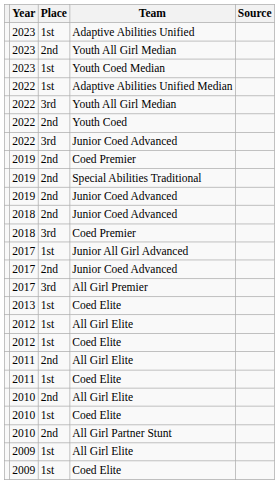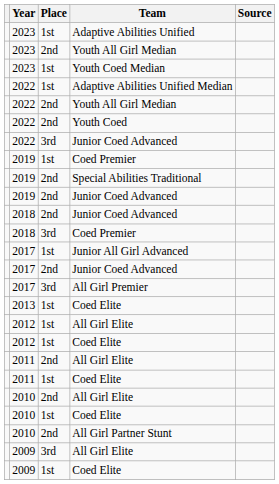 <table class="wikitable">
 <tr>
 <th></th>
 <th>Year</th>
 <th>Place</th>
 <th>Team</th>
 <th>Source</th>
 </tr>
 <tr>
 <td></td>
 <td>2023</td>
 <td>1st</td>
 <td>Adaptive Abilities Unified</td>
 <td></td>
 </tr>
 <tr>
 <td></td>
 <td>2023</td>
 <td>2nd</td>
 <td>Youth All Girl Median</td>
 <td></td>
 </tr>
 <tr>
 <td></td>
 <td>2023</td>
 <td>1st</td>
 <td>Youth Coed Median</td>
 <td></td>
 </tr>
 <tr>
 <td></td>
 <td>2022</td>
 <td>1st</td>
 <td>Adaptive Abilities Unified Median</td>
 <td></td>
 </tr>
 <tr>
 <td></td>
 <td>2022</td>
-<td>3rd</td>
+<td>2nd</td>
 <td>Youth All Girl Median</td>
 <td></td>
 </tr>
 <tr>
 <td></td>
 <td>2022</td>
 <td>2nd</td>
 <td>Youth Coed</td>
 <td></td>
 </tr>
 <tr>
 <td></td>
 <td>2022</td>
 <td>3rd</td>
 <td>Junior Coed Advanced</td>
 <td></td>
 </tr>
 <tr>
 <td></td>
 <td>2019</td>
-<td>2nd</td>
+<td>1st</td>
 <td>Coed Premier</td>
 <td></td>
 </tr>
 <tr>
 <td></td>
 <td>2019</td>
 <td>2nd</td>
 <td>Special Abilities Traditional</td>
 <td></td>
 </tr>
 <tr>
 <td></td>
 <td>2019</td>
 <td>2nd</td>
 <td>Junior Coed Advanced</td>
 <td></td>
 </tr>
 <tr>
 <td></td>
 <td>2018</td>
 <td>2nd</td>
 <td>Junior Coed Advanced</td>
 <td></td>
 </tr>
 <tr>
 <td></td>
 <td>2018</td>
 <td>3rd</td>
 <td>Coed Premier</td>
 <td></td>
 </tr>
 <tr>
 <td></td>
 <td>2017</td>
 <td>1st</td>
 <td>Junior All Girl Advanced</td>
 <td></td>
 </tr>
 <tr>
 <td></td>
 <td>2017</td>
 <td>2nd</td>
 <td>Junior Coed Advanced</td>
 <td></td>
 </tr>
 <tr>
 <td></td>
 <td>2017</td>
 <td>3rd</td>
 <td>All Girl Premier</td>
 <td></td>
 </tr>
 <tr>
 <td></td>
 <td>2013</td>
 <td>1st</td>
 <td>Coed Elite</td>
 <td></td>
 </tr>
 <tr>
 <td></td>
 <td>2012</td>
 <td>1st</td>
 <td>All Girl Elite</td>
 <td></td>
 </tr>
 <tr>
 <td></td>
 <td>2012</td>
 <td>1st</td>
 <td>Coed Elite</td>
 <td></td>
 </tr>
 <tr>
 <td></td>
 <td>2011</td>
 <td>2nd</td>
 <td>All Girl Elite</td>
 <td></td>
 </tr>
 <tr>
 <td></td>
 <td>2011</td>
 <td>1st</td>
 <td>Coed Elite</td>
 <td></td>
 </tr>
 <tr>
 <td></td>
 <td>2010</td>
 <td>2nd</td>
 <td>All Girl Elite</td>
 <td></td>
 </tr>
 <tr>
 <td></td>
 <td>2010</td>
 <td>1st</td>
 <td>Coed Elite</td>
 <td></td>
 </tr>
 <tr>
 <td></td>
 <td>2010</td>
 <td>2nd</td>
 <td>All Girl Partner Stunt</td>
 <td></td>
 </tr>
 <tr>
 <td></td>
 <td>2009</td>
-<td>1st</td>
+<td>3rd</td>
 <td>All Girl Elite</td>
 <td></td>
 </tr>
 <tr>
 <td></td>
 <td>2009</td>
 <td>1st</td>
 <td>Coed Elite</td>
 <td></td>
 </tr>
 </table>
